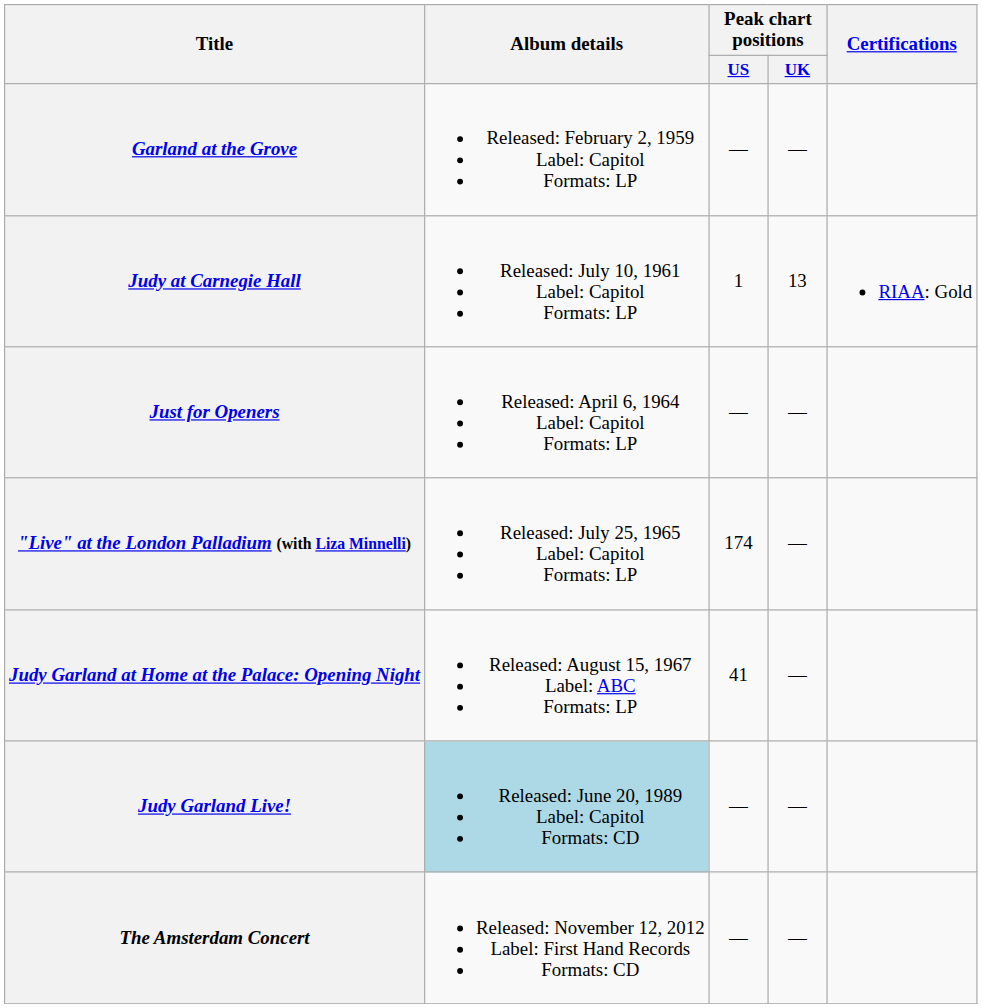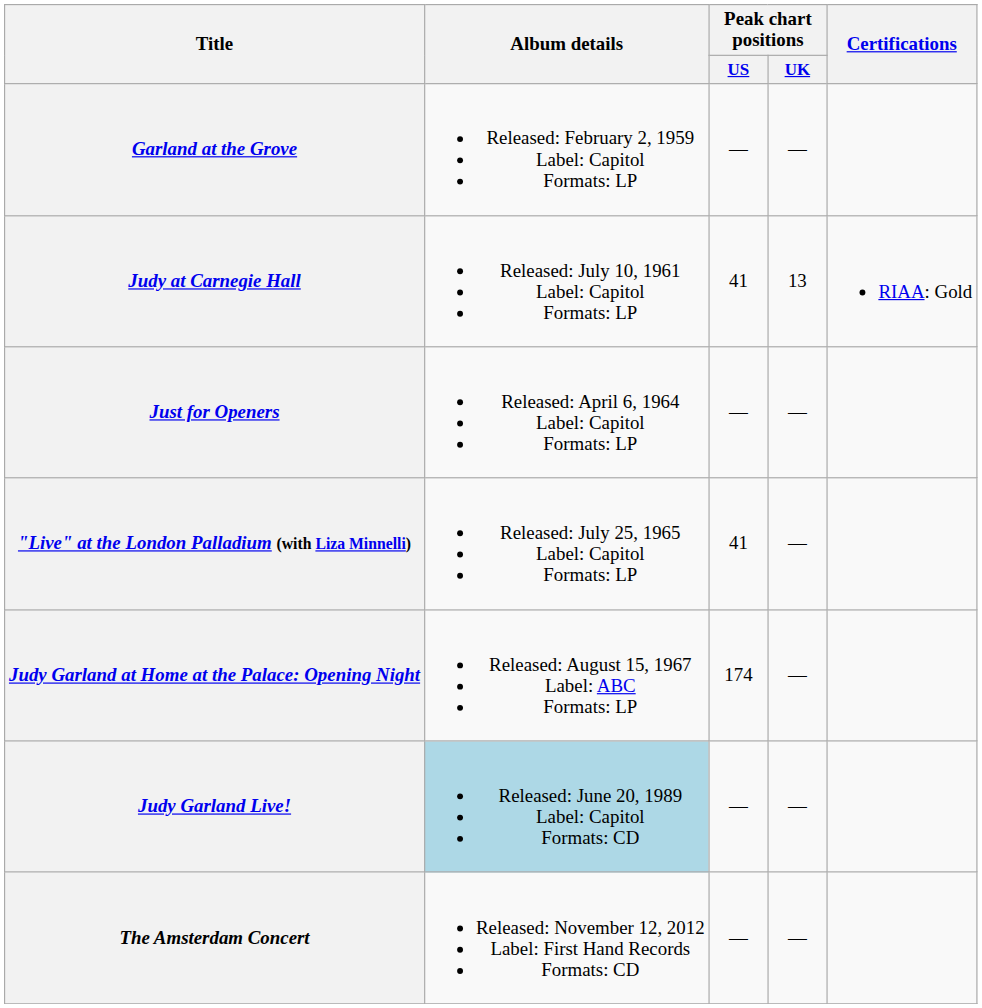 <table class="wikitable plainrowheaders" style="text-align:center;" border="1">
 <tr>
 <th scope="col" rowspan="2">Title</th>
 <th scope="col" rowspan="2">Album details</th>
 <th scope="col" colspan="2">Peak chart<br>positions</th>
 <th scope="col" rowspan="2"><a href='#'>Certifications</a></th>
 </tr>
 <tr>
 <th scope="col" style="width:3em;font-size:90%;"><a href='#'>US</a><br></th>
 <th scope="col" style="width:3em;font-size:90%;"><a href='#'>UK</a><br></th>
 </tr>
 <tr>
 <th scope="row"><em><a href='#'>Garland at the Grove</a></em></th>
 <td><br><ul><li>Released: February 2, 1959</li><li>Label: Capitol</li><li>Formats: LP</li></ul></td>
 <td>—</td>
 <td>—</td>
 <td></td>
 </tr>
 <tr>
 <th scope="row"><em><a href='#'>Judy at Carnegie Hall</a></em></th>
 <td><br><ul><li>Released: July 10, 1961</li><li>Label: Capitol</li><li>Formats: LP</li></ul></td>
-<td>1</td>
+<td>41</td>
 <td>13</td>
 <td><br><ul><li><a href='#'>RIAA</a>: Gold</li></ul></td>
 </tr>
 <tr>
 <th scope="row"><em><a href='#'>Just for Openers</a></em></th>
 <td><br><ul><li>Released: April 6, 1964</li><li>Label: Capitol</li><li>Formats: LP</li></ul></td>
 <td>—</td>
 <td>—</td>
 <td></td>
 </tr>
 <tr>
 <th scope="row"><em><a href='#'>"Live" at the London Palladium</a></em> <small>(with <a href='#'>Liza Minnelli</a>)</small></th>
 <td><br><ul><li>Released: July 25, 1965</li><li>Label: Capitol</li><li>Formats: LP</li></ul></td>
-<td>174</td>
+<td>41</td>
 <td>—</td>
 <td></td>
 </tr>
 <tr>
 <th scope="row"><em><a href='#'>Judy Garland at Home at the Palace: Opening Night</a></em></th>
 <td><br><ul><li>Released: August 15, 1967</li><li>Label: <a href='#'>ABC</a></li><li>Formats: LP</li></ul></td>
-<td>41</td>
+<td>174</td>
 <td>—</td>
 <td></td>
 </tr>
 <tr>
 <th scope="row"><em><a href='#'>Judy Garland Live!</a></em></th>
 <td style="background: lightblue;"><br><ul><li>Released: June 20, 1989</li><li>Label: Capitol</li><li>Formats: CD</li></ul></td>
 <td>—</td>
 <td>—</td>
 <td></td>
 </tr>
 <tr>
 <th scope="row"><em>The Amsterdam Concert</em></th>
 <td><br><ul><li>Released: November 12, 2012</li><li>Label: First Hand Records</li><li>Formats: CD</li></ul></td>
 <td>—</td>
 <td>—</td>
 <td></td>
 </tr>
 <tr>
 </tr>
 </table>
